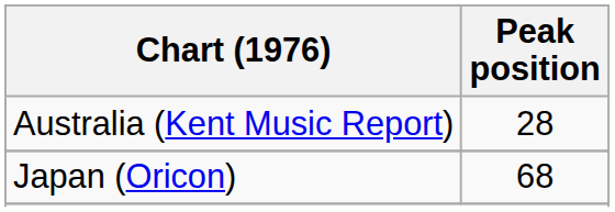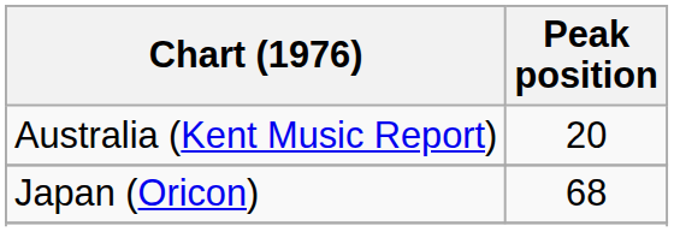 <table class="wikitable sortable">
 <tr>
 <th>Chart (1976)</th>
 <th>Peak<br>position</th>
 </tr>
 <tr>
 <td>Australia (<a href='#'>Kent Music Report</a>)</td>
-<td align="center">28</td>
+<td align="center">20</td>
 </tr>
 <tr>
 </tr>
 <tr>
 </tr>
 <tr>
 </tr>
 <tr>
 </tr>
 <tr>
 <td>Japan (<a href='#'>Oricon</a>)</td>
 <td align="center">68</td>
 </tr>
 <tr>
 </tr>
 <tr>
 </tr>
 <tr>
 </tr>
 <tr>
 </tr>
 <tr>
 </tr>
 <tr>
 </tr>
 <tr>
 </tr>
 </table>
